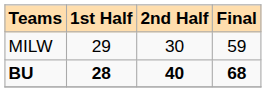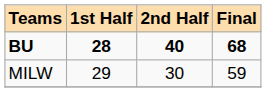 <table class="wikitable" align=right>
 <tr bgcolor=#ffdead align=center>
 <td><strong>Teams</strong></td>
 <td><strong>1st Half</strong></td>
 <td><strong>2nd Half</strong></td>
 <td><strong>Final</strong></td>
 </tr>
 <tr>
+<td><strong>BU</strong></td>
+<td align=center><strong>28</strong></td>
+<td align=center><strong>40</strong></td>
+<td align=center><strong>68</strong></td>
+</tr>
+<tr>
 <td>MILW</td>
 <td align=center>29</td>
 <td align=center>30</td>
 <td align=center>59</td>
 </tr>
 <tr>
-<td><strong>BU</strong></td>
-<td align=center><strong>28</strong></td>
-<td align=center><strong>40</strong></td>
-<td align=center><strong>68</strong></td>
-</tr>
-<tr>
 </tr>
 </table>
